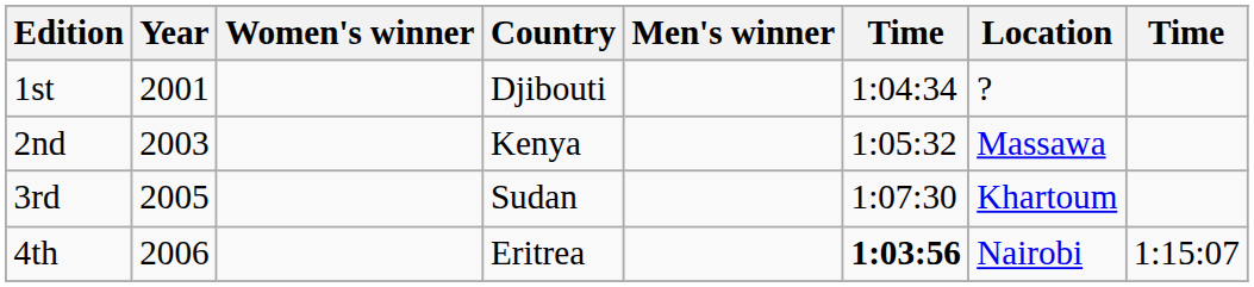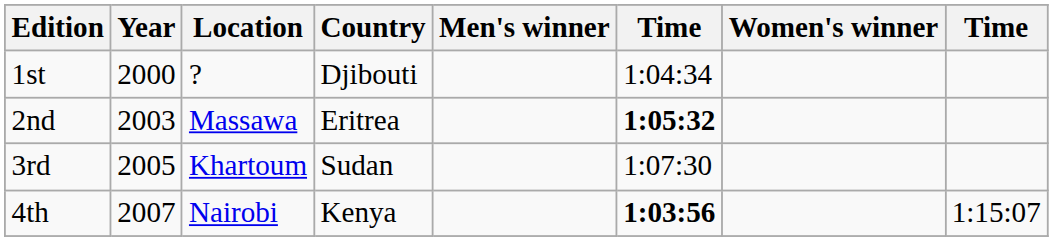 <table class=wikitable>
 <tr>
 <th>Edition</th>
 <th>Year</th>
-<th>Women's winner</th>
+<th>Location</th>
 <th>Country</th>
 <th>Men's winner</th>
 <th>Time</th>
-<th>Location</th>
+<th>Women's winner</th>
 <th>Time</th>
 </tr>
 <tr>
 <td>1st</td>
-<td>2001</td>
-<td></td>
+<td>2000</td>
+<td>?</td>
 <td>Djibouti</td>
 <td></td>
 <td>1:04:34</td>
-<td>?</td>
+<td></td>
 <td></td>
 </tr>
 <tr>
 <td>2nd</td>
 <td>2003</td>
+<td><a href='#'>Massawa</a></td>
+<td>Eritrea</td>
 <td></td>
-<td>Kenya</td>
+<td><strong>1:05:32</strong></td>
 <td></td>
-<td>1:05:32</td>
-<td><a href='#'>Massawa</a></td>
 <td></td>
 </tr>
 <tr>
 <td>3rd</td>
 <td>2005</td>
-<td></td>
+<td><a href='#'>Khartoum</a></td>
 <td>Sudan</td>
 <td></td>
 <td>1:07:30</td>
-<td><a href='#'>Khartoum</a></td>
+<td></td>
 <td></td>
 </tr>
 <tr>
 <td>4th</td>
-<td>2006</td>
-<td></td>
-<td>Eritrea</td>
+<td>2007</td>
+<td><a href='#'>Nairobi</a></td>
+<td>Kenya</td>
 <td></td>
 <td><strong>1:03:56</strong></td>
-<td><a href='#'>Nairobi</a></td>
+<td></td>
 <td>1:15:07</td>
 </tr>
 </table>
